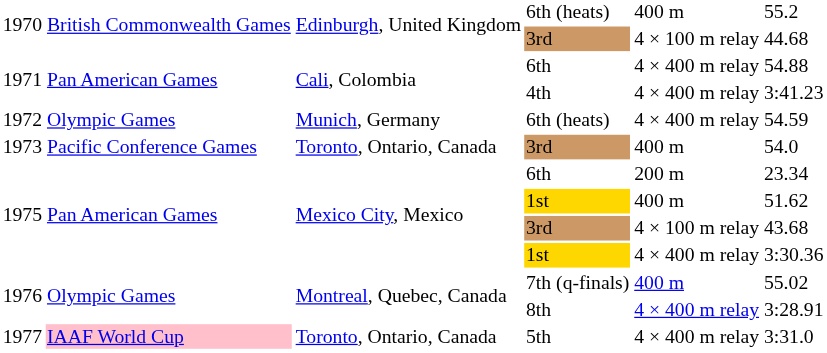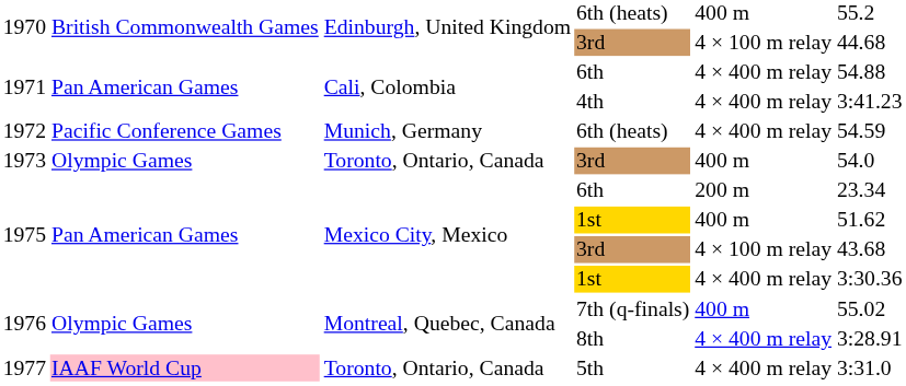 <table>
 <tr>
 <td rowspan=2>1970</td>
 <td rowspan=2><a href='#'>British Commonwealth Games</a></td>
 <td rowspan=2><a href='#'>Edinburgh</a>, United Kingdom</td>
 <td>6th (heats)</td>
 <td>400 m</td>
 <td>55.2</td>
 </tr>
 <tr>
 <td bgcolor=cc9966>3rd</td>
 <td>4 × 100 m relay</td>
 <td>44.68</td>
 </tr>
 <tr>
 <td rowspan=2>1971</td>
 <td rowspan=2><a href='#'>Pan American Games</a></td>
 <td rowspan=2><a href='#'>Cali</a>, Colombia</td>
 <td>6th</td>
 <td>4 × 400 m relay</td>
 <td>54.88</td>
 </tr>
 <tr>
 <td>4th</td>
 <td>4 × 400 m relay</td>
 <td>3:41.23</td>
 </tr>
 <tr>
 <td>1972</td>
-<td><a href='#'>Olympic Games</a></td>
+<td><a href='#'>Pacific Conference Games</a></td>
 <td><a href='#'>Munich</a>, Germany</td>
 <td>6th (heats)</td>
 <td>4 × 400 m relay</td>
 <td>54.59</td>
 </tr>
 <tr>
 <td>1973</td>
-<td><a href='#'>Pacific Conference Games</a></td>
+<td><a href='#'>Olympic Games</a></td>
 <td><a href='#'>Toronto</a>, Ontario, Canada</td>
 <td bgcolor=cc9966>3rd</td>
 <td>400 m</td>
 <td>54.0</td>
 </tr>
 <tr>
 <td rowspan=4>1975</td>
 <td rowspan=4><a href='#'>Pan American Games</a></td>
 <td rowspan=4><a href='#'>Mexico City</a>, Mexico</td>
 <td>6th</td>
 <td>200 m</td>
 <td>23.34</td>
 </tr>
 <tr>
 <td bgcolor=gold>1st</td>
 <td>400 m</td>
 <td>51.62 </td>
 </tr>
 <tr>
 <td bgcolor=cc9966>3rd</td>
 <td>4 × 100 m relay</td>
 <td>43.68</td>
 </tr>
 <tr>
 <td bgcolor=gold>1st</td>
 <td>4 × 400 m relay</td>
 <td>3:30.36 </td>
 </tr>
 <tr>
 <td rowspan=2>1976</td>
 <td rowspan=2><a href='#'>Olympic Games</a></td>
 <td rowspan=2><a href='#'>Montreal</a>, Quebec, Canada</td>
 <td>7th (q-finals)</td>
 <td><a href='#'>400 m</a></td>
 <td>55.02</td>
 </tr>
 <tr>
 <td>8th</td>
 <td><a href='#'>4 × 400 m relay</a></td>
 <td>3:28.91</td>
 </tr>
 <tr>
 <td>1977</td>
 <td style="background: pink;"><a href='#'>IAAF World Cup</a></td>
 <td><a href='#'>Toronto</a>, Ontario, Canada</td>
 <td>5th</td>
 <td>4 × 400 m relay</td>
 <td>3:31.0</td>
 </tr>
 </table>
